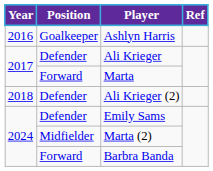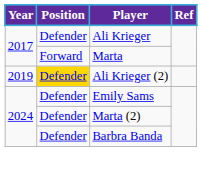 <table class="wikitable">
 <tr>
 <th style="background:#5E299A; color:#FFFFFF; border:2px solid #3aadd9;" scope="col">Year</th>
 <th style="background:#5E299A; color:#FFFFFF; border:2px solid #3aadd9;" scope="col">Position</th>
 <th style="background:#5E299A; color:#FFFFFF; border:2px solid #3aadd9;" scope="col">Player</th>
 <th style="background:#5E299A; color:#FFFFFF; border:2px solid #3aadd9;" scope="col">Ref</th>
-</tr>
-<tr>
-<td><a href='#'>2016</a></td>
-<td><a href='#'>Goalkeeper</a></td>
-<td> <a href='#'>Ashlyn Harris</a></td>
-<td></td>
 </tr>
 <tr>
 <td rowspan="2"><a href='#'>2017</a></td>
 <td><a href='#'>Defender</a></td>
 <td> <a href='#'>Ali Krieger</a></td>
 <td rowspan="2"></td>
 </tr>
 <tr>
 <td><a href='#'>Forward</a></td>
 <td> <a href='#'>Marta</a></td>
 </tr>
 <tr>
-<td><a href='#'>2018</a></td>
-<td><a href='#'>Defender</a></td>
+<td><a href='#'>2019</a></td>
+<td style="background: gold;"><a href='#'>Defender</a></td>
 <td> <a href='#'>Ali Krieger</a> (2)</td>
 <td></td>
 </tr>
 <tr>
 <td rowspan="3"><a href='#'>2024</a></td>
 <td><a href='#'>Defender</a></td>
 <td> <a href='#'>Emily Sams</a></td>
 <td rowspan="3"></td>
 </tr>
 <tr>
-<td><a href='#'>Midfielder</a></td>
+<td><a href='#'>Defender</a></td>
 <td> <a href='#'>Marta</a> (2)</td>
 </tr>
 <tr>
-<td><a href='#'>Forward</a></td>
+<td><a href='#'>Defender</a></td>
 <td> <a href='#'>Barbra Banda</a></td>
 </tr>
 </table>
